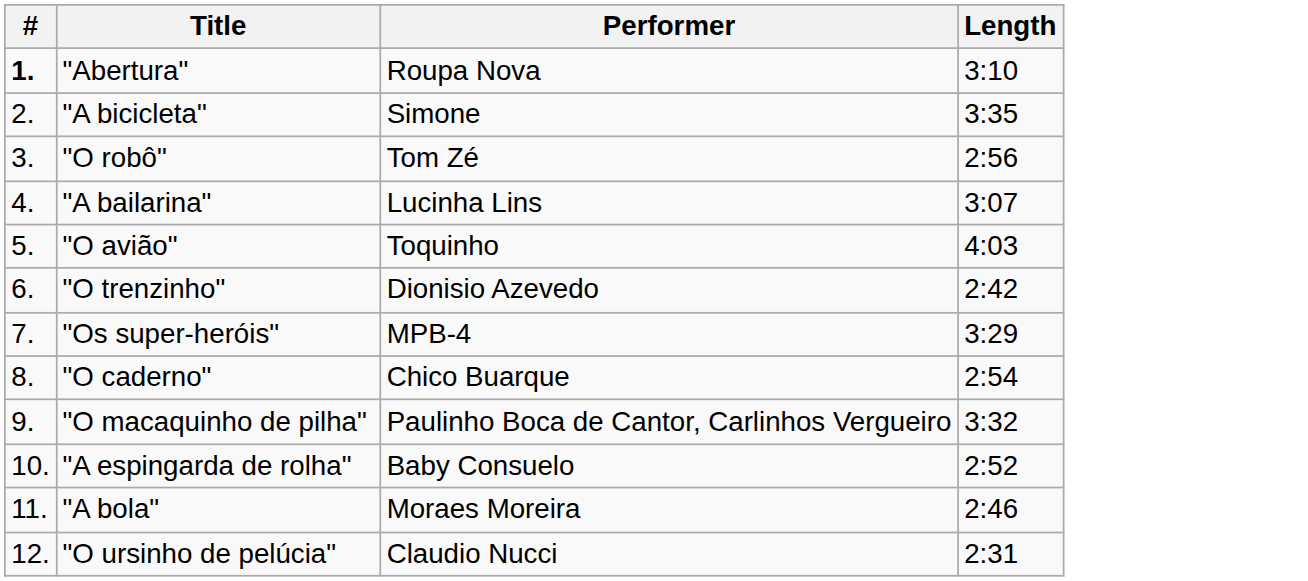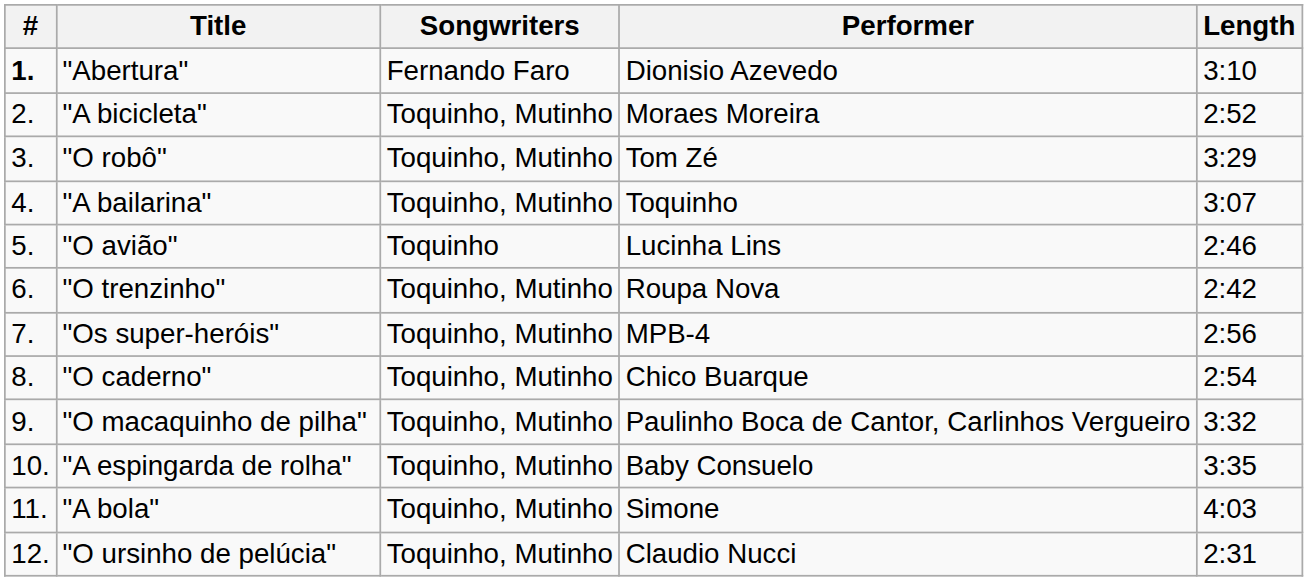 <table class="wikitable">
 <tr>
 <th>#</th>
 <th width="180">Title</th>
+<th>Songwriters</th>
 <th>Performer</th>
 <th>Length</th>
 </tr>
 <tr>
 <td><strong>1.</strong></td>
 <td>"Abertura"</td>
-<td>Roupa Nova</td>
+<td>Fernando Faro</td>
+<td>Dionisio Azevedo</td>
 <td>3:10</td>
 </tr>
 <tr>
 <td>2.</td>
 <td>"A bicicleta"</td>
-<td>Simone</td>
-<td>3:35</td>
+<td>Toquinho, Mutinho</td>
+<td>Moraes Moreira</td>
+<td>2:52</td>
 </tr>
 <tr>
 <td>3.</td>
 <td>"O robô"</td>
+<td>Toquinho, Mutinho</td>
 <td>Tom Zé</td>
-<td>2:56</td>
+<td>3:29</td>
 </tr>
 <tr>
 <td>4.</td>
 <td>"A bailarina"</td>
-<td>Lucinha Lins</td>
+<td>Toquinho, Mutinho</td>
+<td>Toquinho</td>
 <td>3:07</td>
 </tr>
 <tr>
 <td>5.</td>
 <td>"O avião"</td>
 <td>Toquinho</td>
-<td>4:03</td>
+<td>Lucinha Lins</td>
+<td>2:46</td>
 </tr>
 <tr>
 <td>6.</td>
 <td>"O trenzinho"</td>
-<td>Dionisio Azevedo</td>
+<td>Toquinho, Mutinho</td>
+<td>Roupa Nova</td>
 <td>2:42</td>
 </tr>
 <tr>
 <td>7.</td>
 <td>"Os super-heróis"</td>
+<td>Toquinho, Mutinho</td>
 <td>MPB-4</td>
-<td>3:29</td>
+<td>2:56</td>
 </tr>
 <tr>
 <td>8.</td>
 <td>"O caderno"</td>
+<td>Toquinho, Mutinho</td>
 <td>Chico Buarque</td>
 <td>2:54</td>
 </tr>
 <tr>
 <td>9.</td>
 <td>"O macaquinho de pilha"</td>
+<td>Toquinho, Mutinho</td>
 <td>Paulinho Boca de Cantor, Carlinhos Vergueiro</td>
 <td>3:32</td>
 </tr>
 <tr>
 <td>10.</td>
 <td>"A espingarda de rolha"</td>
+<td>Toquinho, Mutinho</td>
 <td>Baby Consuelo</td>
-<td>2:52</td>
+<td>3:35</td>
 </tr>
 <tr>
 <td>11.</td>
 <td>"A bola"</td>
-<td>Moraes Moreira</td>
-<td>2:46</td>
+<td>Toquinho, Mutinho</td>
+<td>Simone</td>
+<td>4:03</td>
 </tr>
 <tr>
 <td>12.</td>
 <td>"O ursinho de pelúcia"</td>
+<td>Toquinho, Mutinho</td>
 <td>Claudio Nucci</td>
 <td>2:31</td>
 </tr>
 </table>
